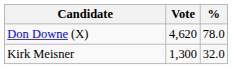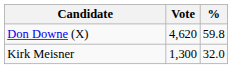 <table class="wikitable">
 <tr>
 <th bgcolor="#DDDDFF" width="200px">Candidate</th>
 <th bgcolor="#DDDDFF">Vote</th>
 <th bgcolor="#DDDDFF">%</th>
 </tr>
 <tr>
 <td><a href='#'>Don Downe</a> (X)</td>
 <td>4,620</td>
-<td>78.0</td>
+<td>59.8</td>
 </tr>
 <tr>
 <td>Kirk Meisner</td>
 <td>1,300</td>
 <td>32.0</td>
 </tr>
 </table>
